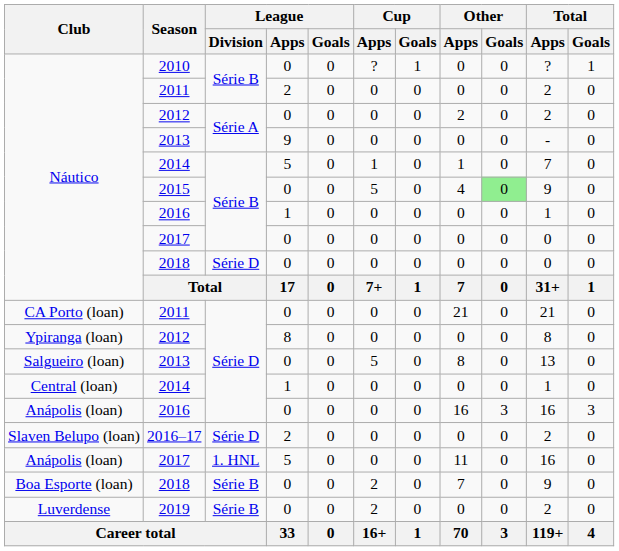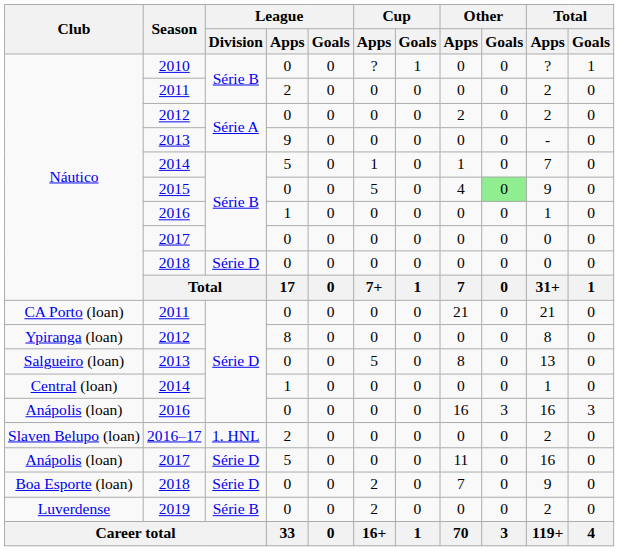 <table class="wikitable" style="text-align: center">
 <tr>
 <th rowspan="2">Club</th>
 <th rowspan="2">Season</th>
 <th colspan="3">League</th>
 <th colspan="2">Cup</th>
 <th colspan="2">Other</th>
 <th colspan="2">Total</th>
 </tr>
 <tr>
 <th>Division</th>
 <th>Apps</th>
 <th>Goals</th>
 <th>Apps</th>
 <th>Goals</th>
 <th>Apps</th>
 <th>Goals</th>
 <th>Apps</th>
 <th>Goals</th>
 </tr>
 <tr>
 <td rowspan="10"><a href='#'>Náutico</a></td>
 <td><a href='#'>2010</a></td>
 <td rowspan="2"><a href='#'>Série B</a></td>
 <td>0</td>
 <td>0</td>
 <td>?</td>
 <td>1</td>
 <td>0</td>
 <td>0</td>
 <td>?</td>
 <td>1</td>
 </tr>
 <tr>
 <td><a href='#'>2011</a></td>
 <td>2</td>
 <td>0</td>
 <td>0</td>
 <td>0</td>
 <td>0</td>
 <td>0</td>
 <td>2</td>
 <td>0</td>
 </tr>
 <tr>
 <td><a href='#'>2012</a></td>
 <td rowspan="2"><a href='#'>Série A</a></td>
 <td>0</td>
 <td>0</td>
 <td>0</td>
 <td>0</td>
 <td>2</td>
 <td>0</td>
 <td>2</td>
 <td>0</td>
 </tr>
 <tr>
 <td><a href='#'>2013</a></td>
 <td>9</td>
 <td>0</td>
 <td>0</td>
 <td>0</td>
 <td>0</td>
 <td>0</td>
 <td>-</td>
 <td>0</td>
 </tr>
 <tr>
 <td><a href='#'>2014</a></td>
 <td rowspan="4"><a href='#'>Série B</a></td>
 <td>5</td>
 <td>0</td>
 <td>1</td>
 <td>0</td>
 <td>1</td>
 <td>0</td>
 <td>7</td>
 <td>0</td>
 </tr>
 <tr>
 <td><a href='#'>2015</a></td>
 <td>0</td>
 <td>0</td>
 <td>5</td>
 <td>0</td>
 <td>4</td>
 <td style="background: lightgreen;">0</td>
 <td>9</td>
 <td>0</td>
 </tr>
 <tr>
 <td><a href='#'>2016</a></td>
 <td>1</td>
 <td>0</td>
 <td>0</td>
 <td>0</td>
 <td>0</td>
 <td>0</td>
 <td>1</td>
 <td>0</td>
 </tr>
 <tr>
 <td><a href='#'>2017</a></td>
 <td>0</td>
 <td>0</td>
 <td>0</td>
 <td>0</td>
 <td>0</td>
 <td>0</td>
 <td>0</td>
 <td>0</td>
 </tr>
 <tr>
 <td><a href='#'>2018</a></td>
 <td><a href='#'>Série D</a></td>
 <td>0</td>
 <td>0</td>
 <td>0</td>
 <td>0</td>
 <td>0</td>
 <td>0</td>
 <td>0</td>
 <td>0</td>
 </tr>
 <tr>
 <th colspan="2"><strong>Total</strong></th>
 <th>17</th>
 <th>0</th>
 <th>7+</th>
 <th>1</th>
 <th>7</th>
 <th>0</th>
 <th>31+</th>
 <th>1</th>
 </tr>
 <tr>
 <td><a href='#'>CA Porto</a> (loan)</td>
 <td><a href='#'>2011</a></td>
 <td rowspan="5"><a href='#'>Série D</a></td>
 <td>0</td>
 <td>0</td>
 <td>0</td>
 <td>0</td>
 <td>21</td>
 <td>0</td>
 <td>21</td>
 <td>0</td>
 </tr>
 <tr>
 <td><a href='#'>Ypiranga</a> (loan)</td>
 <td><a href='#'>2012</a></td>
 <td>8</td>
 <td>0</td>
 <td>0</td>
 <td>0</td>
 <td>0</td>
 <td>0</td>
 <td>8</td>
 <td>0</td>
 </tr>
 <tr>
 <td><a href='#'>Salgueiro</a> (loan)</td>
 <td><a href='#'>2013</a></td>
 <td>0</td>
 <td>0</td>
 <td>5</td>
 <td>0</td>
 <td>8</td>
 <td>0</td>
 <td>13</td>
 <td>0</td>
 </tr>
 <tr>
 <td><a href='#'>Central</a> (loan)</td>
 <td><a href='#'>2014</a></td>
 <td>1</td>
 <td>0</td>
 <td>0</td>
 <td>0</td>
 <td>0</td>
 <td>0</td>
 <td>1</td>
 <td>0</td>
 </tr>
 <tr>
 <td><a href='#'>Anápolis</a> (loan)</td>
 <td><a href='#'>2016</a></td>
 <td>0</td>
 <td>0</td>
 <td>0</td>
 <td>0</td>
 <td>16</td>
 <td>3</td>
 <td>16</td>
 <td>3</td>
 </tr>
 <tr>
 <td><a href='#'>Slaven Belupo</a> (loan)</td>
 <td><a href='#'>2016–17</a></td>
-<td><a href='#'>Série D</a></td>
+<td><a href='#'>1. HNL</a></td>
 <td>2</td>
 <td>0</td>
 <td>0</td>
 <td>0</td>
 <td>0</td>
 <td>0</td>
 <td>2</td>
 <td>0</td>
 </tr>
 <tr>
 <td><a href='#'>Anápolis</a> (loan)</td>
 <td><a href='#'>2017</a></td>
-<td><a href='#'>1. HNL</a></td>
+<td><a href='#'>Série D</a></td>
 <td>5</td>
 <td>0</td>
 <td>0</td>
 <td>0</td>
 <td>11</td>
 <td>0</td>
 <td>16</td>
 <td>0</td>
 </tr>
 <tr>
 <td><a href='#'>Boa Esporte</a> (loan)</td>
 <td><a href='#'>2018</a></td>
-<td><a href='#'>Série B</a></td>
+<td><a href='#'>Série D</a></td>
 <td>0</td>
 <td>0</td>
 <td>2</td>
 <td>0</td>
 <td>7</td>
 <td>0</td>
 <td>9</td>
 <td>0</td>
 </tr>
 <tr>
 <td><a href='#'>Luverdense</a></td>
 <td><a href='#'>2019</a></td>
 <td><a href='#'>Série B</a></td>
 <td>0</td>
 <td>0</td>
 <td>2</td>
 <td>0</td>
 <td>0</td>
 <td>0</td>
 <td>2</td>
 <td>0</td>
 </tr>
 <tr>
 <th colspan="3"><strong>Career total</strong></th>
 <th>33</th>
 <th>0</th>
 <th>16+</th>
 <th>1</th>
 <th>70</th>
 <th>3</th>
 <th>119+</th>
 <th>4</th>
 </tr>
 </table>
